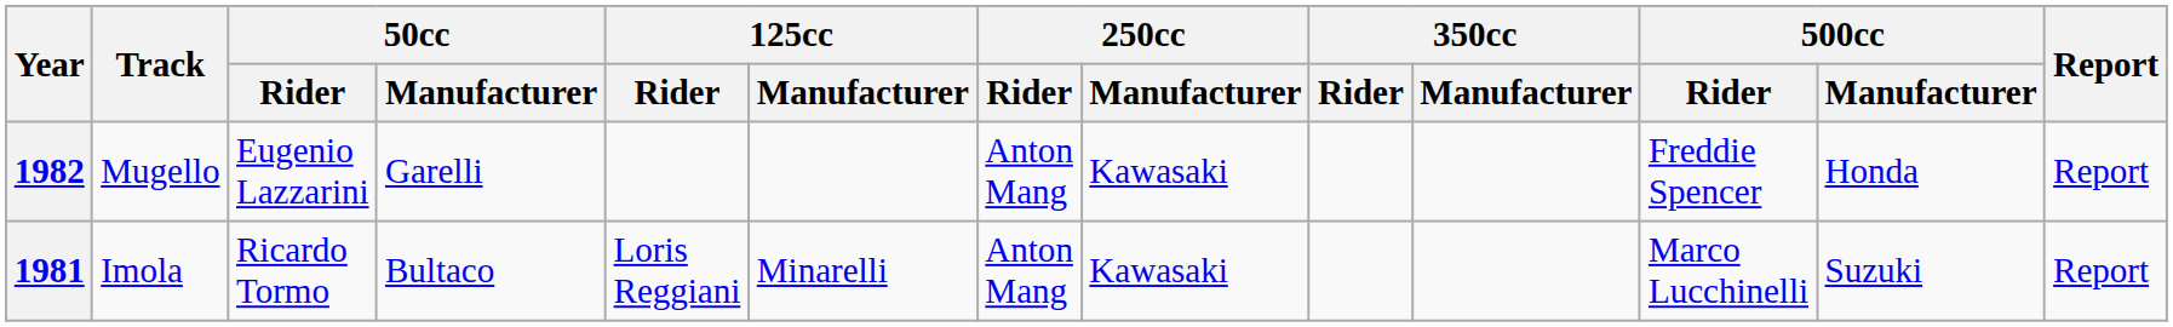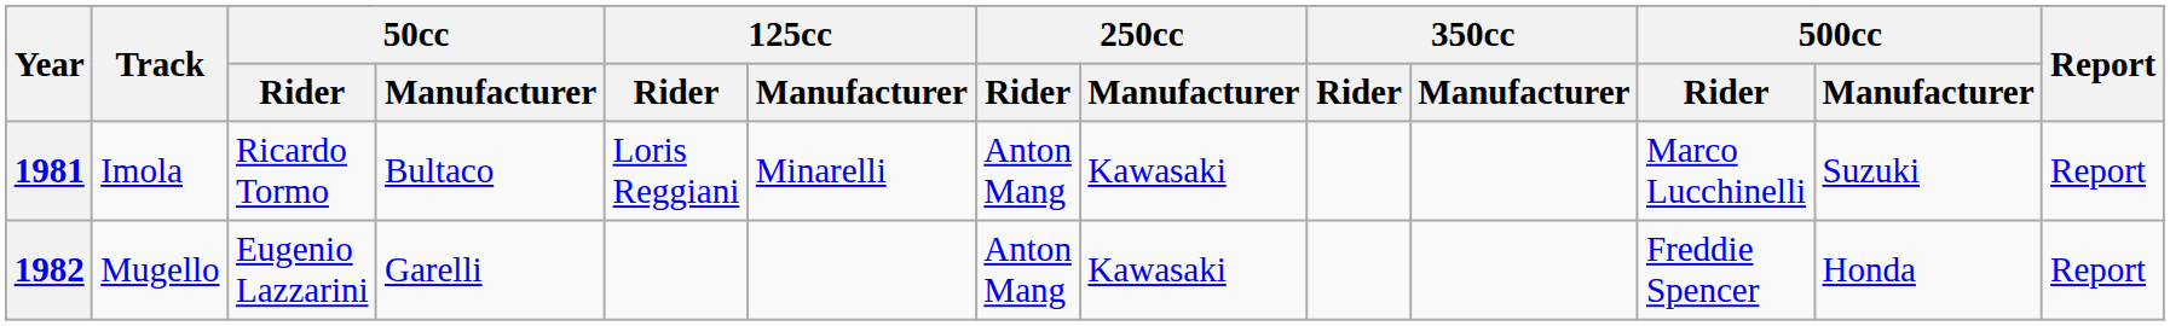 <table class="wikitable" style="font-size: 95%;">
 <tr>
 <th rowspan=2>Year</th>
 <th rowspan=2>Track</th>
 <th colspan=2>50cc</th>
 <th colspan=2>125cc</th>
 <th colspan=2>250cc</th>
 <th colspan=2>350cc</th>
 <th colspan=2>500cc</th>
 <th rowspan=2>Report</th>
 </tr>
 <tr>
 <th>Rider</th>
 <th>Manufacturer</th>
 <th>Rider</th>
 <th>Manufacturer</th>
 <th>Rider</th>
 <th>Manufacturer</th>
 <th>Rider</th>
 <th>Manufacturer</th>
 <th>Rider</th>
 <th>Manufacturer</th>
 </tr>
 <tr>
+<th><a href='#'>1981</a></th>
+<td><a href='#'>Imola</a></td>
+<td> <a href='#'>Ricardo Tormo</a></td>
+<td><a href='#'>Bultaco</a></td>
+<td> <a href='#'>Loris Reggiani</a></td>
+<td><a href='#'>Minarelli</a></td>
+<td> <a href='#'>Anton Mang</a></td>
+<td><a href='#'>Kawasaki</a></td>
+<td></td>
+<td></td>
+<td> <a href='#'>Marco Lucchinelli</a></td>
+<td><a href='#'>Suzuki</a></td>
+<td><a href='#'>Report</a></td>
+</tr>
+<tr>
 <th><a href='#'>1982</a></th>
 <td><a href='#'>Mugello</a></td>
 <td> <a href='#'>Eugenio Lazzarini</a></td>
 <td><a href='#'>Garelli</a></td>
 <td></td>
 <td></td>
 <td> <a href='#'>Anton Mang</a></td>
 <td><a href='#'>Kawasaki</a></td>
 <td></td>
 <td></td>
 <td> <a href='#'>Freddie Spencer</a></td>
 <td><a href='#'>Honda</a></td>
 <td><a href='#'>Report</a></td>
 </tr>
-<tr>
-<th><a href='#'>1981</a></th>
-<td><a href='#'>Imola</a></td>
-<td> <a href='#'>Ricardo Tormo</a></td>
-<td><a href='#'>Bultaco</a></td>
-<td> <a href='#'>Loris Reggiani</a></td>
-<td><a href='#'>Minarelli</a></td>
-<td> <a href='#'>Anton Mang</a></td>
-<td><a href='#'>Kawasaki</a></td>
-<td></td>
-<td></td>
-<td> <a href='#'>Marco Lucchinelli</a></td>
-<td><a href='#'>Suzuki</a></td>
-<td><a href='#'>Report</a></td>
-</tr>
 </table>
